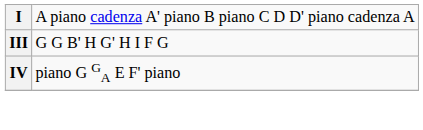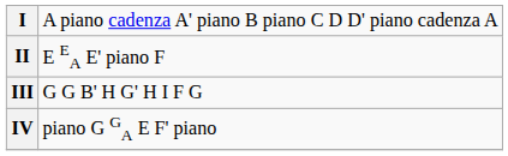 <table class="wikitable" style="margin-left: auto; margin-right: auto;">
 <tr>
 <th>I</th>
 <td>A  piano <a href='#'>cadenza</a>  A'  piano  B   piano  C  D  D'  piano cadenza  A</td>
+</tr>
+<tr>
+<th>II</th>
+<td>E  <sup>E</sup><sub>A</sub>  E'  piano  F</td>
 </tr>
 <tr>
 <th>III</th>
 <td>G  G  B'  H  G'  H  I  F  G</td>
 </tr>
 <tr>
 <th>IV</th>
 <td>piano G  <sup>G</sup><sub>A</sub>  E  F'  piano</td>
 </tr>
 <tr>
 </tr>
 </table>
